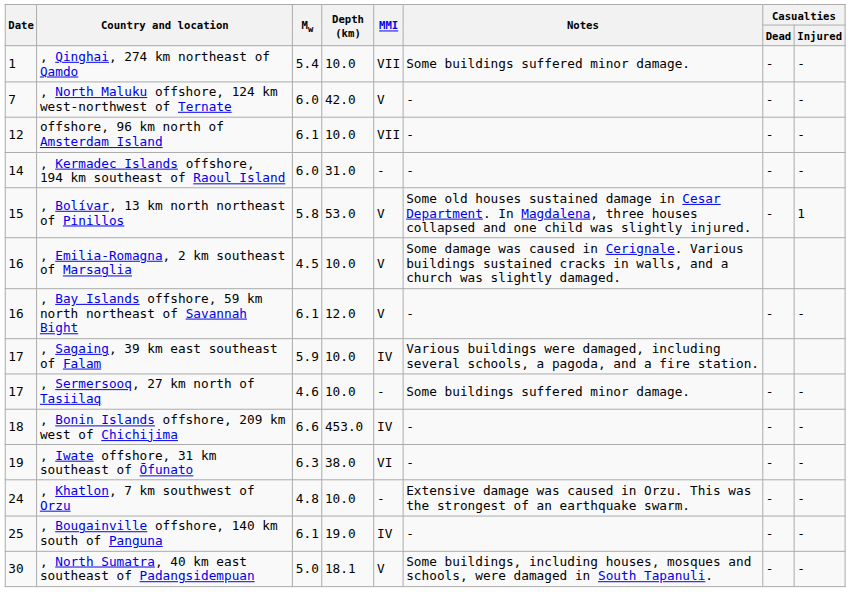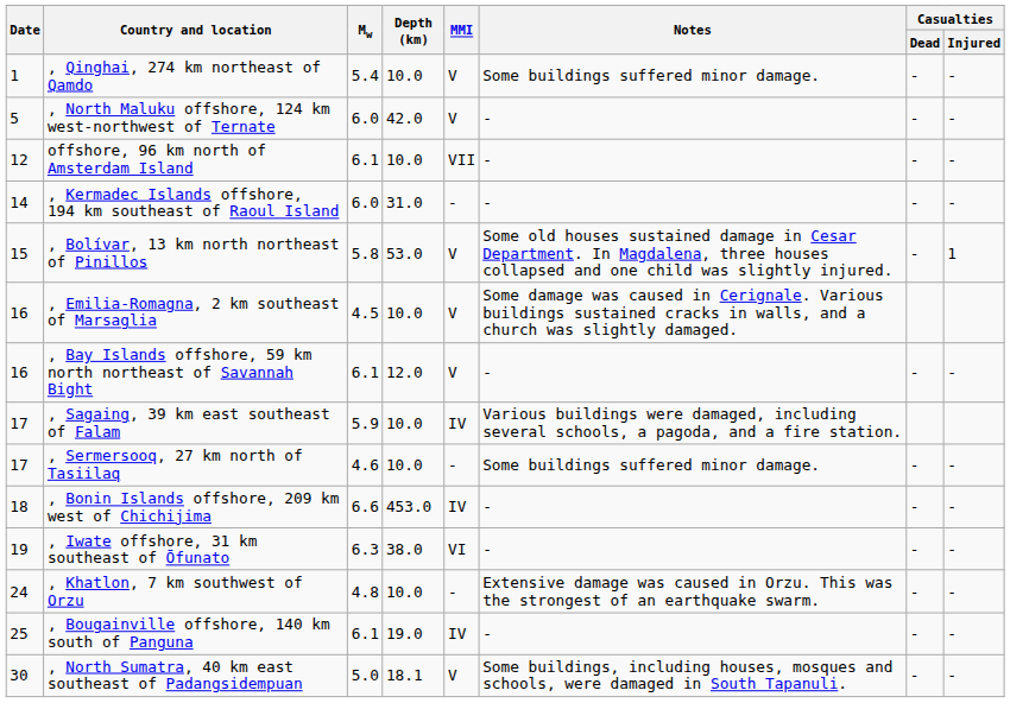 <table class="wikitable sortable" style="border:1px black; margin-left:1em;">
 <tr>
 <th rowspan="2"><small>Date</small></th>
 <th rowspan="2" style="width: 255px"><small>Country and location</small></th>
 <th rowspan="2"><small>M<sub>w</sub></small></th>
 <th rowspan="2"><small>Depth (km)</small></th>
 <th rowspan="2"><small><a href='#'>MMI</a></small></th>
 <th rowspan="2" class="unsortable"><small>Notes</small></th>
 <th colspan="2"><small>Casualties</small></th>
 </tr>
 <tr>
 <th><small>Dead</small></th>
 <th><small>Injured</small></th>
 </tr>
 <tr>
 <td>1</td>
 <td>, <a href='#'>Qinghai</a>, 274 km northeast of <a href='#'>Qamdo</a></td>
 <td>5.4</td>
 <td>10.0</td>
-<td>VII</td>
+<td>V</td>
 <td>Some buildings suffered minor damage.</td>
 <td>-</td>
 <td>-</td>
 </tr>
 <tr>
-<td>7</td>
+<td>5</td>
 <td>, <a href='#'>North Maluku</a> offshore, 124 km west-northwest of <a href='#'>Ternate</a></td>
 <td>6.0</td>
 <td>42.0</td>
 <td>V</td>
 <td>-</td>
 <td>-</td>
 <td>-</td>
 </tr>
 <tr>
 <td>12</td>
 <td> offshore, 96 km north of <a href='#'>Amsterdam Island</a></td>
 <td>6.1</td>
 <td>10.0</td>
 <td>VII</td>
 <td>-</td>
 <td>-</td>
 <td>-</td>
 </tr>
 <tr>
 <td>14</td>
 <td>, <a href='#'>Kermadec Islands</a> offshore, 194 km southeast of <a href='#'>Raoul Island</a></td>
 <td>6.0</td>
 <td>31.0</td>
 <td>-</td>
 <td>-</td>
 <td>-</td>
 <td>-</td>
 </tr>
 <tr>
 <td>15</td>
 <td>, <a href='#'>Bolívar</a>, 13 km north northeast of <a href='#'>Pinillos</a></td>
 <td>5.8</td>
 <td>53.0</td>
 <td>V</td>
 <td>Some old houses sustained damage in <a href='#'>Cesar Department</a>. In <a href='#'>Magdalena</a>, three houses collapsed and one child was slightly injured.</td>
 <td>-</td>
 <td>1</td>
 </tr>
 <tr>
 <td>16</td>
 <td>, <a href='#'>Emilia-Romagna</a>, 2 km southeast of <a href='#'>Marsaglia</a></td>
 <td>4.5</td>
 <td>10.0</td>
 <td>V</td>
 <td>Some damage was caused in <a href='#'>Cerignale</a>. Various buildings sustained cracks in walls, and a church was slightly damaged.</td>
 <td></td>
 <td></td>
 </tr>
 <tr>
 <td>16</td>
 <td>, <a href='#'>Bay Islands</a> offshore, 59 km north northeast of <a href='#'>Savannah Bight</a></td>
 <td>6.1</td>
 <td>12.0</td>
 <td>V</td>
 <td>-</td>
 <td>-</td>
 <td>-</td>
 </tr>
 <tr>
 <td>17</td>
 <td>, <a href='#'>Sagaing</a>, 39 km east southeast of <a href='#'>Falam</a></td>
 <td>5.9</td>
 <td>10.0</td>
 <td>IV</td>
 <td>Various buildings were damaged, including several schools, a pagoda, and a fire station.</td>
 <td></td>
 <td></td>
 </tr>
 <tr>
 <td>17</td>
 <td>, <a href='#'>Sermersooq</a>, 27 km north of <a href='#'>Tasiilaq</a></td>
 <td>4.6</td>
 <td>10.0</td>
 <td>-</td>
 <td>Some buildings suffered minor damage.</td>
 <td>-</td>
 <td>-</td>
 </tr>
 <tr>
 <td>18</td>
 <td>, <a href='#'>Bonin Islands</a> offshore, 209 km west of <a href='#'>Chichijima</a></td>
 <td>6.6</td>
 <td>453.0</td>
 <td>IV</td>
 <td>-</td>
 <td>-</td>
 <td>-</td>
 </tr>
 <tr>
 <td>19</td>
 <td>, <a href='#'>Iwate</a> offshore, 31 km southeast of <a href='#'>Ōfunato</a></td>
 <td>6.3</td>
 <td>38.0</td>
 <td>VI</td>
 <td>-</td>
 <td>-</td>
 <td>-</td>
 </tr>
 <tr>
 <td>24</td>
 <td>, <a href='#'>Khatlon</a>, 7 km southwest of <a href='#'>Orzu</a></td>
 <td>4.8</td>
 <td>10.0</td>
 <td>-</td>
 <td>Extensive damage was caused in Orzu. This was the strongest of an earthquake swarm.</td>
 <td>-</td>
 <td>-</td>
 </tr>
 <tr>
 <td>25</td>
 <td>, <a href='#'>Bougainville</a> offshore, 140 km south of <a href='#'>Panguna</a></td>
 <td>6.1</td>
 <td>19.0</td>
 <td>IV</td>
 <td>-</td>
 <td>-</td>
 <td>-</td>
 </tr>
 <tr>
 <td>30</td>
 <td>, <a href='#'>North Sumatra</a>, 40 km east southeast of <a href='#'>Padangsidempuan</a></td>
 <td>5.0</td>
 <td>18.1</td>
 <td>V</td>
 <td>Some buildings, including houses, mosques and schools, were damaged in <a href='#'>South Tapanuli</a>.</td>
 <td>-</td>
 <td>-</td>
 </tr>
 <tr>
 </tr>
 </table>
